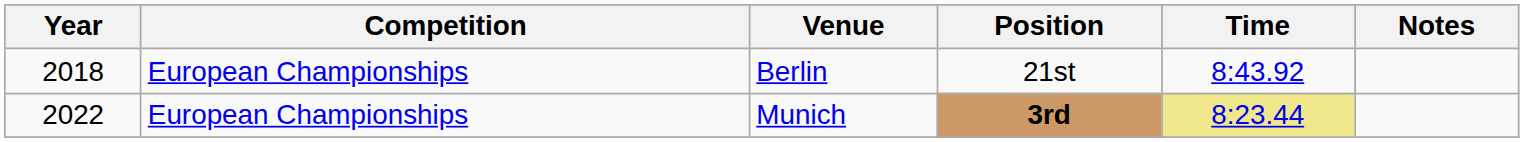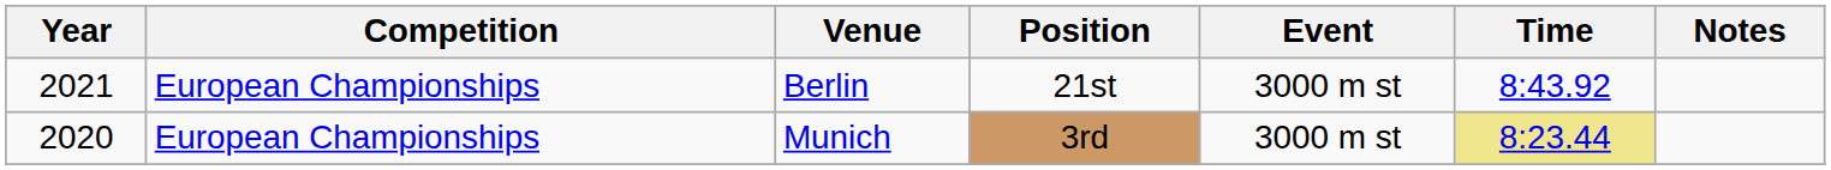 <table class="wikitable" width=55% style="font-size:100%; text-align:center;">
 <tr>
 <th>Year</th>
 <th>Competition</th>
 <th>Venue</th>
 <th>Position</th>
+<th>Event</th>
 <th>Time</th>
 <th>Notes</th>
 </tr>
 <tr>
-<td>2018</td>
+<td>2021</td>
 <td align=left><a href='#'>European Championships</a></td>
 <td align=left> <a href='#'>Berlin</a></td>
 <td>21st </td>
+<td>3000 m st</td>
 <td><a href='#'>8:43.92</a></td>
 <td></td>
 </tr>
 <tr>
-<td>2022</td>
+<td>2020</td>
 <td align=left><a href='#'>European Championships</a></td>
 <td align=left> <a href='#'>Munich</a></td>
-<td bgcolor=cc9966><strong>3rd</strong></td>
+<td bgcolor=cc9966>3rd</td>
+<td>3000 m st</td>
 <td style="background: khaki;"><a href='#'>8:23.44</a></td>
 <td></td>
 </tr>
 </table>
